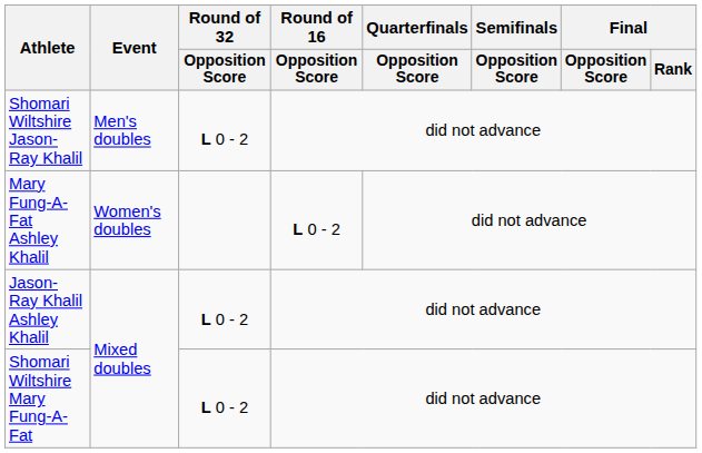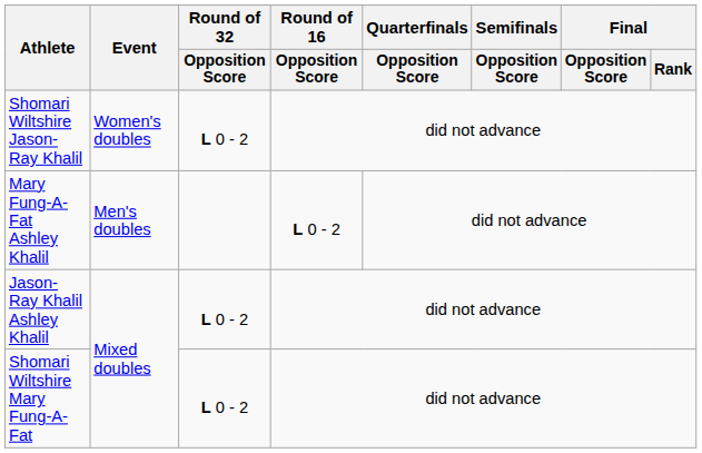 <table class=wikitable style=font-size:90%;text-align:center>
 <tr>
 <th rowspan=2>Athlete</th>
 <th rowspan=2>Event</th>
 <th>Round of 32</th>
 <th>Round of 16</th>
 <th>Quarterfinals</th>
 <th>Semifinals</th>
 <th colspan=2>Final</th>
 </tr>
 <tr style=font-size:95%>
 <th>Opposition<br>Score</th>
 <th>Opposition<br>Score</th>
 <th>Opposition<br>Score</th>
 <th>Opposition<br>Score</th>
 <th>Opposition<br>Score</th>
 <th>Rank</th>
 </tr>
 <tr>
 <td align=left><a href='#'>Shomari Wiltshire</a> <br> <a href='#'>Jason-Ray Khalil</a></td>
-<td align=left><a href='#'>Men's doubles</a></td>
+<td align=left><a href='#'>Women's doubles</a></td>
 <td><br><strong>L</strong> 0 - 2</td>
 <td colspan=5>did not advance</td>
 </tr>
 <tr>
 <td align=left><a href='#'>Mary Fung-A-Fat</a> <br> <a href='#'>Ashley Khalil</a></td>
-<td align=left><a href='#'>Women's doubles</a></td>
+<td align=left><a href='#'>Men's doubles</a></td>
 <td></td>
 <td><br><strong>L</strong> 0 - 2</td>
 <td colspan=4>did not advance</td>
 </tr>
 <tr>
 <td align=left><a href='#'>Jason-Ray Khalil</a> <br> <a href='#'>Ashley Khalil</a></td>
 <td align=left rowspan=2><a href='#'>Mixed doubles</a></td>
 <td><br><strong>L</strong> 0 - 2</td>
 <td colspan=5>did not advance</td>
 </tr>
 <tr>
 <td align=left><a href='#'>Shomari Wiltshire</a> <br> <a href='#'>Mary Fung-A-Fat</a></td>
 <td><br><strong>L</strong> 0 - 2</td>
 <td colspan=5>did not advance</td>
 </tr>
 </table>
